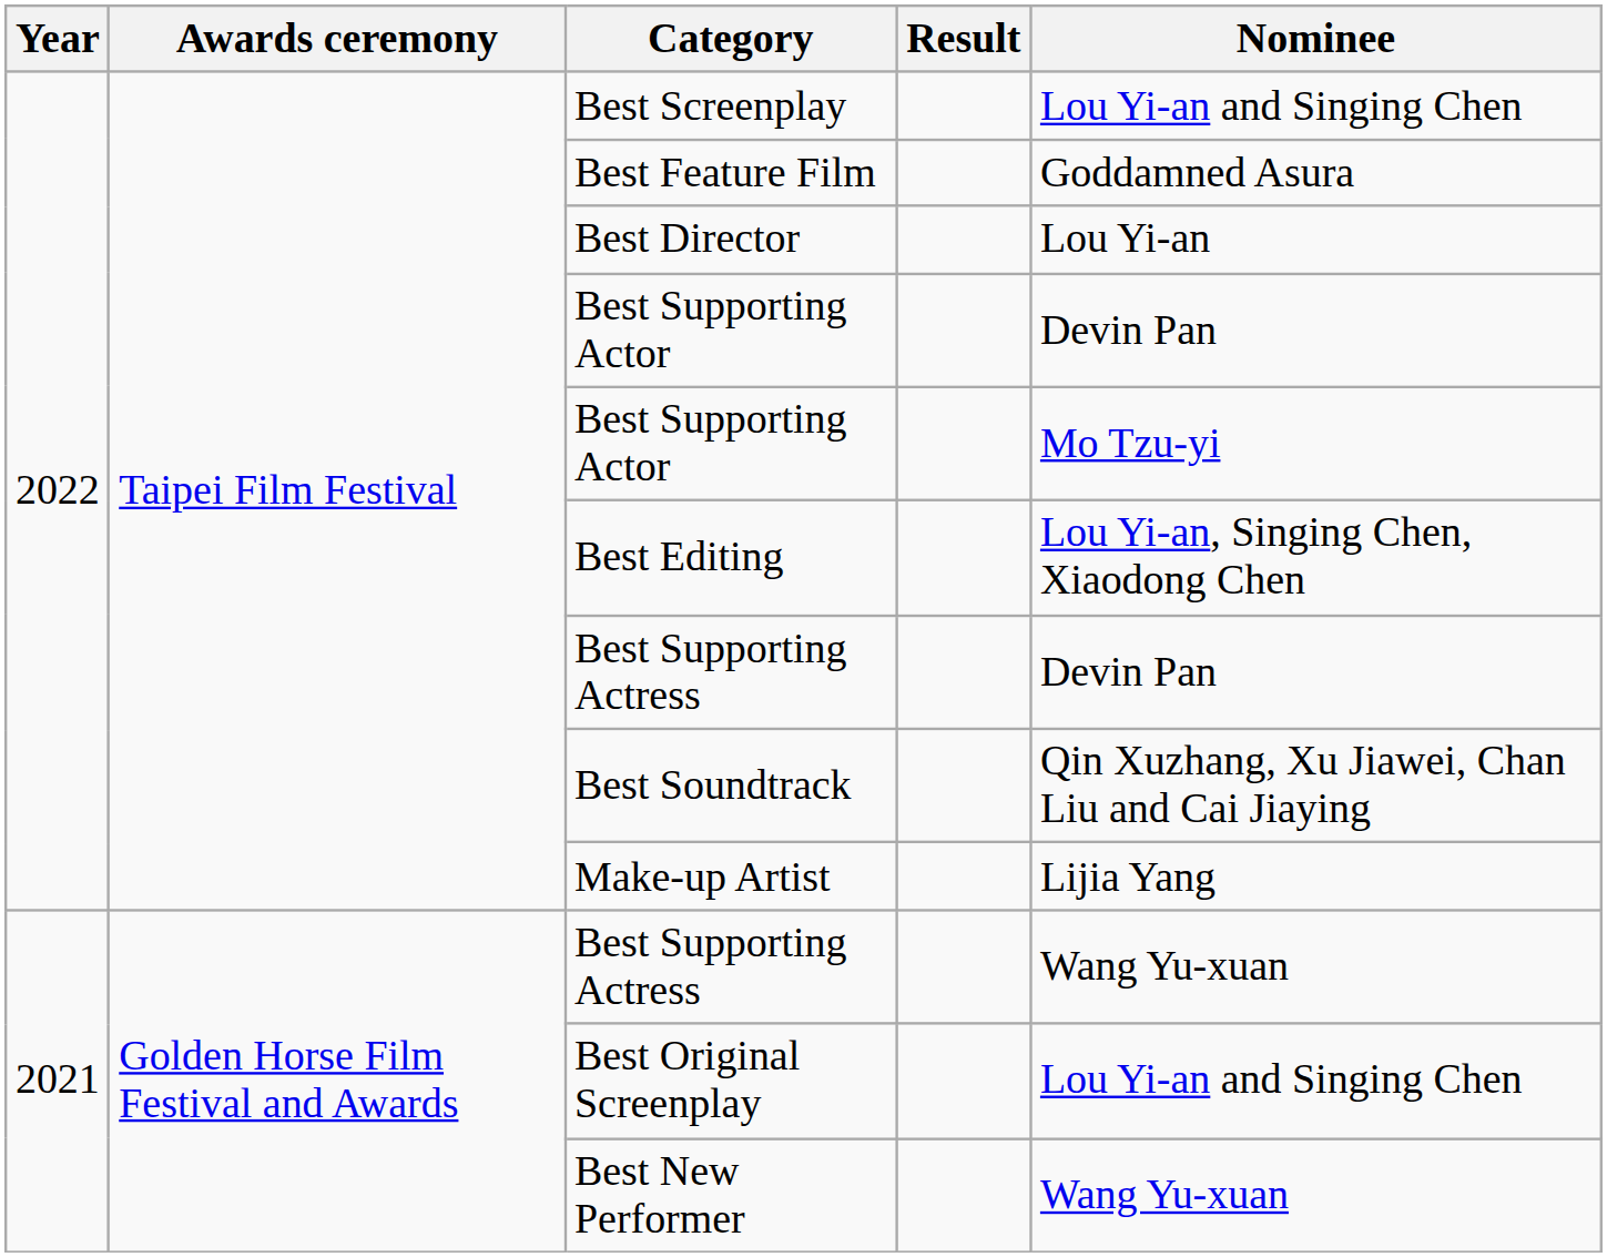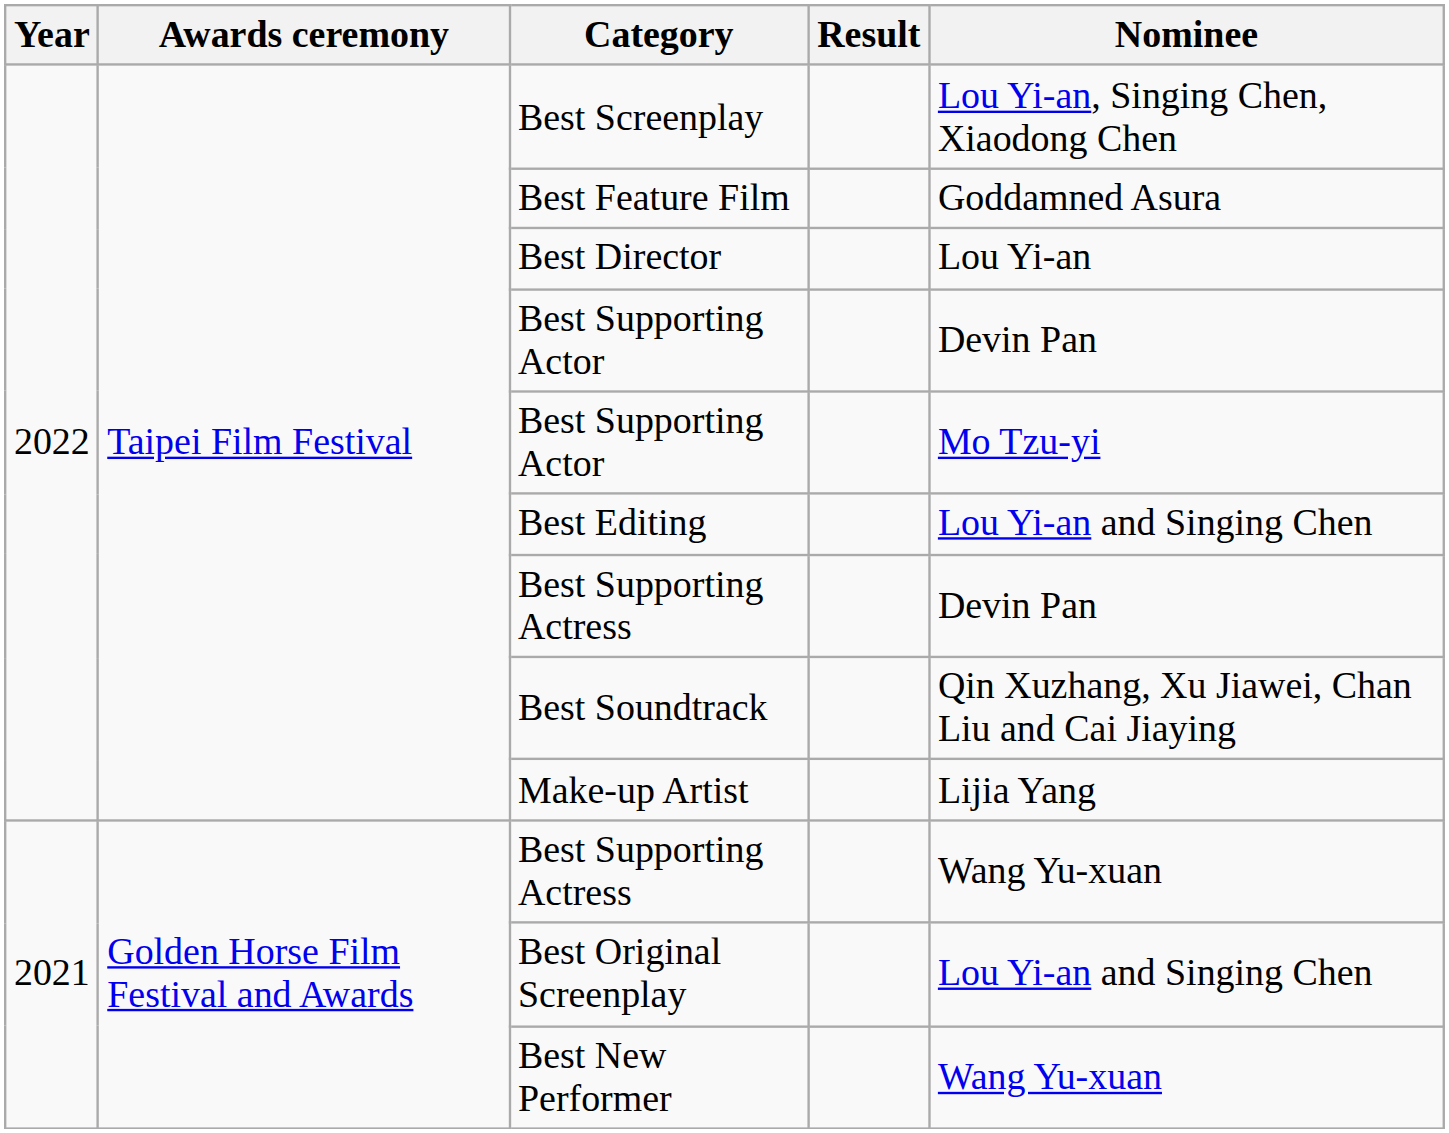 <table class="wikitable">
 <tr>
 <th>Year</th>
 <th>Awards ceremony</th>
 <th>Category</th>
 <th>Result</th>
 <th>Nominee</th>
 </tr>
 <tr>
 <td rowspan=9>2022</td>
 <td rowspan=9><a href='#'>Taipei Film Festival</a></td>
 <td>Best Screenplay</td>
 <td></td>
-<td><a href='#'>Lou Yi-an</a> and Singing Chen</td>
+<td><a href='#'>Lou Yi-an</a>, Singing Chen, Xiaodong Chen</td>
 </tr>
 <tr>
 <td>Best Feature Film</td>
 <td></td>
 <td>Goddamned Asura</td>
 </tr>
 <tr>
 <td>Best Director</td>
 <td></td>
 <td>Lou Yi-an</td>
 </tr>
 <tr>
 <td>Best Supporting Actor</td>
 <td></td>
 <td>Devin Pan</td>
 </tr>
 <tr>
 <td>Best Supporting Actor</td>
 <td></td>
 <td><a href='#'>Mo Tzu-yi</a></td>
 </tr>
 <tr>
 <td>Best Editing</td>
 <td></td>
-<td><a href='#'>Lou Yi-an</a>, Singing Chen, Xiaodong Chen</td>
+<td><a href='#'>Lou Yi-an</a> and Singing Chen</td>
 </tr>
 <tr>
 <td>Best Supporting Actress</td>
 <td></td>
 <td>Devin Pan</td>
 </tr>
 <tr>
 <td>Best Soundtrack</td>
 <td></td>
 <td>Qin Xuzhang, Xu Jiawei, Chan Liu and Cai Jiaying</td>
 </tr>
 <tr>
 <td>Make-up Artist</td>
 <td></td>
 <td>Lijia Yang</td>
 </tr>
 <tr>
 <td rowspan=3>2021</td>
 <td rowspan=3><a href='#'>Golden Horse Film Festival and Awards</a></td>
 <td>Best Supporting Actress</td>
 <td></td>
 <td>Wang Yu-xuan</td>
 </tr>
 <tr>
 <td>Best Original Screenplay</td>
 <td></td>
 <td><a href='#'>Lou Yi-an</a> and Singing Chen</td>
 </tr>
 <tr>
 <td>Best New Performer</td>
 <td></td>
 <td><a href='#'>Wang Yu-xuan</a></td>
 </tr>
 </table>
